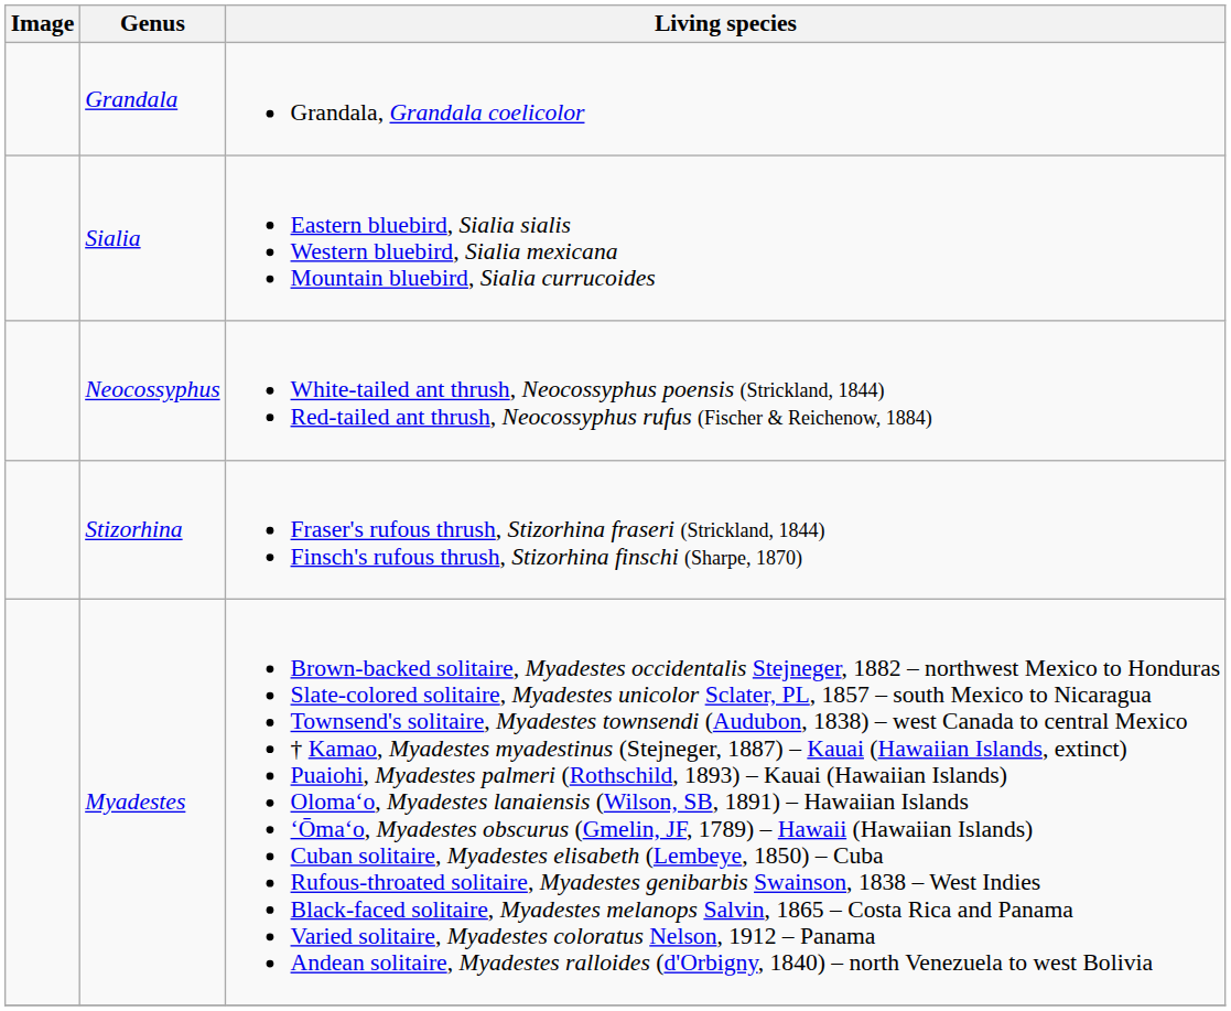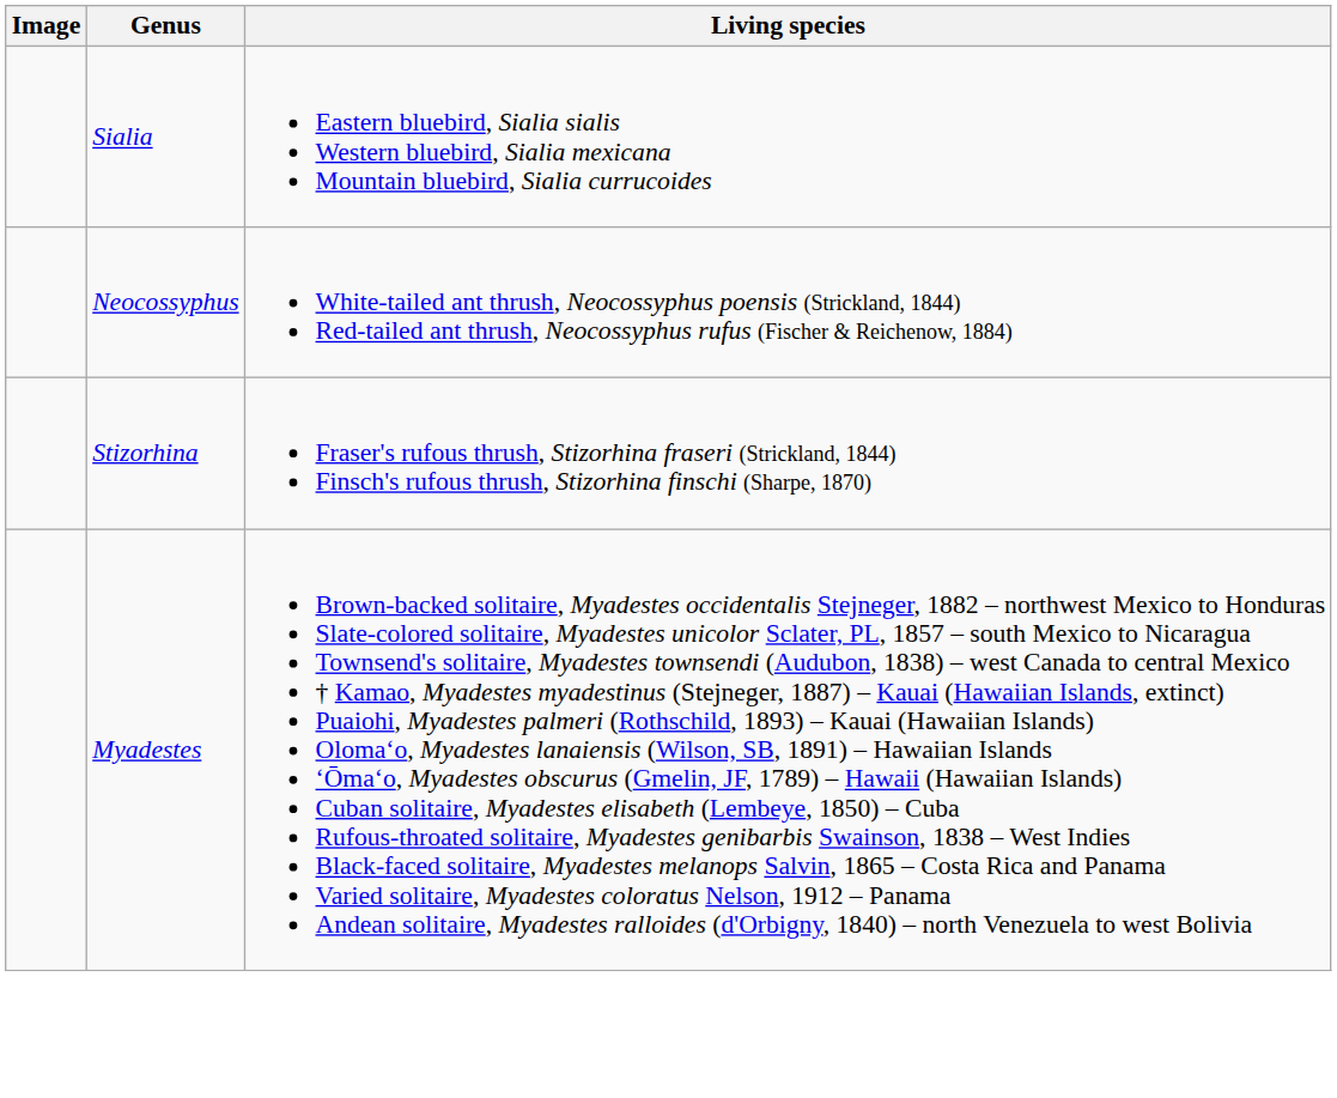 <table class="wikitable">
 <tr>
 <th>Image</th>
 <th>Genus</th>
 <th>Living species</th>
-</tr>
-<tr>
-<td></td>
-<td><em><a href='#'>Grandala</a></em> </td>
-<td><br><ul><li>Grandala, <em><a href='#'>Grandala coelicolor</a></em></li></ul></td>
 </tr>
 <tr>
 <td></td>
 <td><em><a href='#'>Sialia</a></em> </td>
 <td><br><ul><li><a href='#'>Eastern bluebird</a>, <em>Sialia sialis</em></li><li><a href='#'>Western bluebird</a>, <em>Sialia mexicana</em></li><li><a href='#'>Mountain bluebird</a>, <em>Sialia currucoides</em></li></ul></td>
 </tr>
 <tr>
 <td></td>
 <td><em><a href='#'>Neocossyphus</a></em> </td>
 <td><br><ul><li><a href='#'>White-tailed ant thrush</a>, <em>Neocossyphus poensis</em> <small>(Strickland, 1844)</small></li><li><a href='#'>Red-tailed ant thrush</a>, <em>Neocossyphus rufus</em> <small>(Fischer & Reichenow, 1884)</small></li></ul></td>
 </tr>
 <tr>
 <td></td>
 <td><em><a href='#'>Stizorhina</a></em> </td>
 <td><br><ul><li><a href='#'>Fraser's rufous thrush</a>, <em>Stizorhina fraseri</em> <small>(Strickland, 1844)</small></li><li><a href='#'>Finsch's rufous thrush</a>, <em>Stizorhina finschi</em> <small>(Sharpe, 1870)</small></li></ul></td>
 </tr>
 <tr>
 <td></td>
 <td><em><a href='#'>Myadestes</a></em> </td>
 <td><br><ul><li><a href='#'>Brown-backed solitaire</a>, <em>Myadestes occidentalis</em> <a href='#'>Stejneger</a>, 1882 – northwest Mexico to Honduras</li><li><a href='#'>Slate-colored solitaire</a>, <em>Myadestes unicolor</em> <a href='#'>Sclater, PL</a>, 1857 – south Mexico to Nicaragua</li><li><a href='#'>Townsend's solitaire</a>, <em>Myadestes townsendi</em> (<a href='#'>Audubon</a>, 1838) – west Canada to central Mexico</li><li>† <a href='#'>Kamao</a>, <em>Myadestes myadestinus</em> (Stejneger, 1887) – <a href='#'>Kauai</a> (<a href='#'>Hawaiian Islands</a>, extinct)</li><li><a href='#'>Puaiohi</a>, <em>Myadestes palmeri</em> (<a href='#'>Rothschild</a>, 1893) – Kauai (Hawaiian Islands)</li><li><a href='#'>Olomaʻo</a>, <em>Myadestes lanaiensis</em> (<a href='#'>Wilson, SB</a>, 1891) – Hawaiian Islands</li><li><a href='#'>ʻŌmaʻo</a>, <em>Myadestes obscurus</em> (<a href='#'>Gmelin, JF</a>, 1789) – <a href='#'>Hawaii</a> (Hawaiian Islands)</li><li><a href='#'>Cuban solitaire</a>, <em>Myadestes elisabeth</em> (<a href='#'>Lembeye</a>, 1850) – Cuba</li><li><a href='#'>Rufous-throated solitaire</a>, <em>Myadestes genibarbis</em> <a href='#'>Swainson</a>, 1838 – West Indies</li><li><a href='#'>Black-faced solitaire</a>, <em>Myadestes melanops</em> <a href='#'>Salvin</a>, 1865 – Costa Rica and Panama</li><li><a href='#'>Varied solitaire</a>, <em>Myadestes coloratus</em> <a href='#'>Nelson</a>, 1912 – Panama</li><li><a href='#'>Andean solitaire</a>, <em>Myadestes ralloides</em> (<a href='#'>d'Orbigny</a>, 1840) – north Venezuela to west Bolivia</li></ul></td>
 </tr>
 <tr>
 </tr>
 </table>
